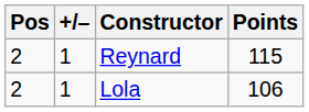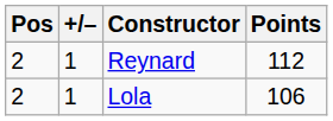 <table class="wikitable" style="font-size: 95%;">
 <tr>
 <th>Pos</th>
 <th>+/–</th>
 <th>Constructor</th>
 <th>Points</th>
 </tr>
 <tr>
 <td>2</td>
 <td align="left"> 1</td>
 <td> <a href='#'>Reynard</a></td>
-<td align="center">115</td>
+<td align="center">112</td>
 </tr>
 <tr>
 <td>2</td>
 <td align="left"> 1</td>
 <td> <a href='#'>Lola</a></td>
 <td align="center">106</td>
 </tr>
 </table>
